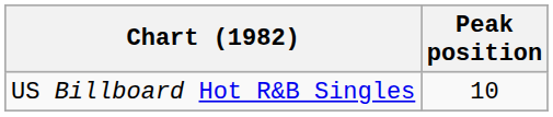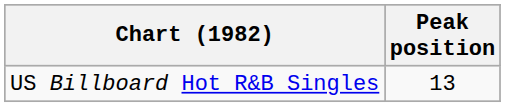 <table class="wikitable">
 <tr>
 <th align="left">Chart (1982)</th>
 <th align="center">Peak<br>position</th>
 </tr>
 <tr>
 <td align="left">US <em>Billboard</em> <a href='#'>Hot R&B Singles</a></td>
-<td align="center">10</td>
+<td align="center">13</td>
 </tr>
 </table>
